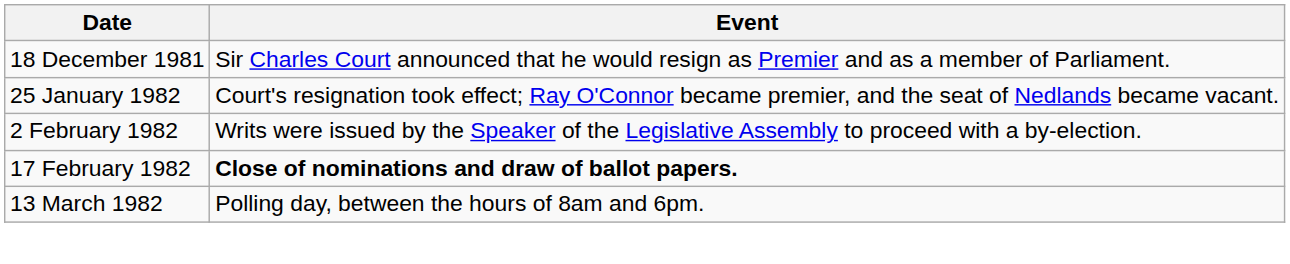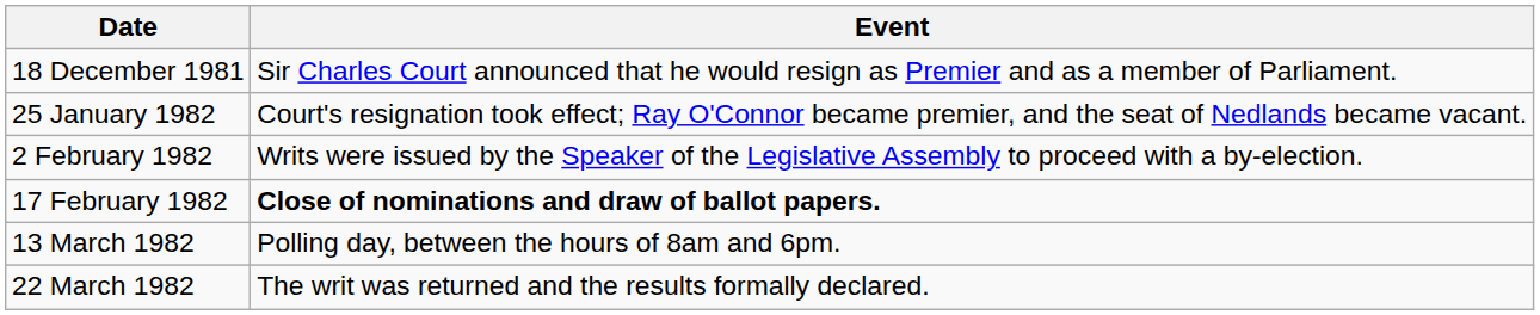 <table class="wikitable">
 <tr>
 <th>Date</th>
 <th>Event</th>
 </tr>
 <tr>
 <td>18 December 1981</td>
 <td>Sir <a href='#'>Charles Court</a> announced that he would resign as <a href='#'>Premier</a> and as a member of Parliament.</td>
 </tr>
 <tr>
 <td>25 January 1982</td>
 <td>Court's resignation took effect; <a href='#'>Ray O'Connor</a> became premier, and the seat of <a href='#'>Nedlands</a> became vacant.</td>
 </tr>
 <tr>
 <td>2 February 1982</td>
 <td>Writs were issued by the <a href='#'>Speaker</a> of the <a href='#'>Legislative Assembly</a> to proceed with a by-election.</td>
 </tr>
 <tr>
 <td>17 February 1982</td>
 <td><strong>Close of nominations and draw of ballot papers.</strong></td>
 </tr>
 <tr>
 <td>13 March 1982</td>
 <td>Polling day, between the hours of 8am and 6pm.</td>
 </tr>
+<tr>
+<td>22 March 1982</td>
+<td>The writ was returned and the results formally declared.</td>
+</tr>
 </table>
